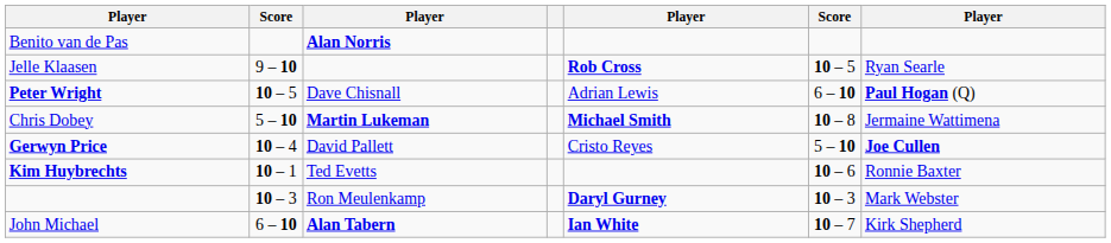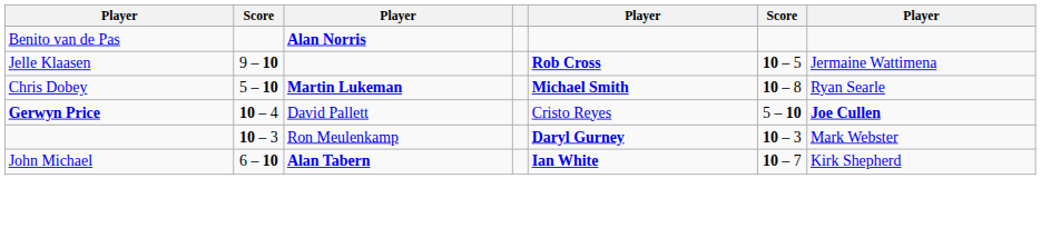 <table class="wikitable">
 <tr style="font-size:10pt;font-weight:bold">
 <th width=230>Player</th>
 <th width=45>Score</th>
 <th width=230>Player</th>
 <th width=10></th>
 <th width=230>Player</th>
 <th width=45>Score</th>
 <th width=230>Player</th>
 </tr>
 <tr>
 <td> <a href='#'>Benito van de Pas</a></td>
 <td align=center></td>
 <td> <strong><a href='#'>Alan Norris</a></strong></td>
 <td></td>
 <td></td>
 <td align=center></td>
 <td></td>
 </tr>
 <tr>
 <td> <a href='#'>Jelle Klaasen</a></td>
 <td align=center>9 – <strong>10</strong></td>
 <td></td>
 <td></td>
 <td> <strong><a href='#'>Rob Cross</a></strong></td>
 <td align=center><strong>10</strong> – 5</td>
-<td> <a href='#'>Ryan Searle</a></td>
-</tr>
-<tr>
-<td> <strong><a href='#'>Peter Wright</a></strong></td>
-<td align=center><strong>10</strong> – 5</td>
-<td> <a href='#'>Dave Chisnall</a></td>
-<td></td>
-<td> <a href='#'>Adrian Lewis</a></td>
-<td align=center>6 – <strong>10</strong></td>
-<td> <strong><a href='#'>Paul Hogan</a></strong> (Q)</td>
+<td> <a href='#'>Jermaine Wattimena</a></td>
 </tr>
 <tr>
 <td> <a href='#'>Chris Dobey</a></td>
 <td align=center>5 – <strong>10</strong></td>
 <td> <strong><a href='#'>Martin Lukeman</a></strong></td>
 <td></td>
 <td> <strong><a href='#'>Michael Smith</a></strong></td>
 <td align=center><strong>10</strong> – 8</td>
-<td> <a href='#'>Jermaine Wattimena</a></td>
+<td> <a href='#'>Ryan Searle</a></td>
 </tr>
 <tr>
 <td> <strong><a href='#'>Gerwyn Price</a></strong></td>
 <td align=center><strong>10</strong> – 4</td>
 <td> <a href='#'>David Pallett</a></td>
 <td></td>
 <td> <a href='#'>Cristo Reyes</a></td>
 <td align=center>5 – <strong>10</strong></td>
 <td> <strong><a href='#'>Joe Cullen</a></strong></td>
-</tr>
-<tr>
-<td> <strong><a href='#'>Kim Huybrechts</a></strong></td>
-<td align=center><strong>10</strong> – 1</td>
-<td> <a href='#'>Ted Evetts</a></td>
-<td></td>
-<td></td>
-<td align=center><strong>10</strong> – 6</td>
-<td> <a href='#'>Ronnie Baxter</a></td>
 </tr>
 <tr>
 <td></td>
 <td align=center><strong>10</strong> – 3</td>
 <td> <a href='#'>Ron Meulenkamp</a></td>
 <td></td>
 <td> <strong><a href='#'>Daryl Gurney</a></strong></td>
 <td align=center><strong>10</strong> – 3</td>
 <td> <a href='#'>Mark Webster</a></td>
 </tr>
 <tr>
 <td> <a href='#'>John Michael</a></td>
 <td align=center>6 – <strong>10</strong></td>
 <td> <strong><a href='#'>Alan Tabern</a></strong></td>
 <td></td>
 <td> <strong><a href='#'>Ian White</a></strong></td>
 <td align=center><strong>10</strong> – 7</td>
 <td> <a href='#'>Kirk Shepherd</a></td>
 </tr>
 </table>
